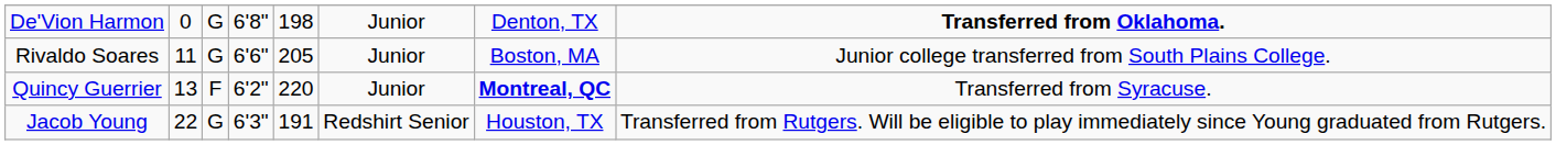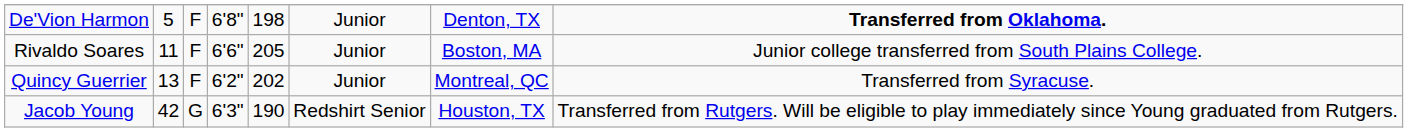 <table class="wikitable sortable" style="text-align: center">
 <tr align=center>
 </tr>
 <tr>
 <td><a href='#'>De'Vion Harmon</a></td>
-<td>0</td>
-<td>G</td>
+<td>5</td>
+<td>F</td>
 <td>6'8"</td>
 <td>198</td>
 <td>Junior</td>
 <td><a href='#'>Denton, TX</a></td>
 <td><strong>Transferred from <a href='#'>Oklahoma</a>.</strong></td>
 </tr>
 <tr>
 <td>Rivaldo Soares</td>
 <td>11</td>
-<td>G</td>
+<td>F</td>
 <td>6'6"</td>
 <td>205</td>
 <td>Junior</td>
 <td><a href='#'>Boston, MA</a></td>
 <td>Junior college transferred from <a href='#'>South Plains College</a>.</td>
 </tr>
 <tr>
 <td><a href='#'>Quincy Guerrier</a></td>
 <td>13</td>
 <td>F</td>
 <td>6'2"</td>
-<td>220</td>
+<td>202</td>
 <td>Junior</td>
-<td><strong><a href='#'>Montreal, QC</a></strong></td>
+<td><a href='#'>Montreal, QC</a></td>
 <td>Transferred from <a href='#'>Syracuse</a>.</td>
 </tr>
 <tr>
 <td><a href='#'>Jacob Young</a></td>
-<td>22</td>
+<td>42</td>
 <td>G</td>
 <td>6'3"</td>
-<td>191</td>
+<td>190</td>
 <td>Redshirt Senior</td>
 <td><a href='#'>Houston, TX</a></td>
 <td>Transferred from <a href='#'>Rutgers</a>. Will be eligible to play immediately since Young graduated from Rutgers.</td>
 </tr>
 </table>
